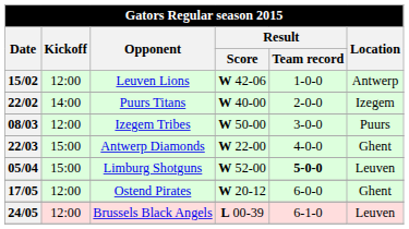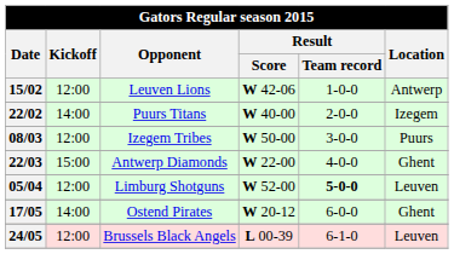 <table class="wikitable" align="center" style="font-size: 95%;">
 <tr>
 <th style="background-color:black; color:white" colspan=6>Gators Regular season 2015</th>
 </tr>
 <tr>
 <th rowspan="2">Date</th>
 <th rowspan="2">Kickoff</th>
 <th rowspan="2">Opponent</th>
 <th colspan="2">Result</th>
 <th rowspan="2">Location</th>
 </tr>
 <tr>
 <th>Score</th>
 <th>Team record</th>
 </tr>
 <tr style="background: #ddffdd;">
 <th align="center">15/02</th>
 <td align="center">12:00</td>
 <td align="center"><a href='#'>Leuven Lions</a></td>
 <td align="center"><strong>W</strong> 42-06</td>
 <td align="center">1-0-0</td>
 <td align="center">Antwerp</td>
 </tr>
 <tr>
 </tr>
 <tr style="background: #ddffdd;">
 <th align="center">22/02</th>
 <td align="center">14:00</td>
 <td align="center"><a href='#'>Puurs Titans</a></td>
 <td align="center"><strong>W</strong> 40-00</td>
 <td align="center">2-0-0</td>
 <td align="center">Izegem</td>
 </tr>
 <tr>
 </tr>
 <tr style="background: #ddffdd;">
 <th align="center">08/03</th>
 <td align="center">12:00</td>
 <td align="center"><a href='#'>Izegem Tribes</a></td>
 <td align="center"><strong>W</strong> 50-00</td>
 <td align="center">3-0-0</td>
 <td align="center">Puurs</td>
 </tr>
 <tr>
 </tr>
 <tr style="background: #ddffdd;">
 <th align="center">22/03</th>
 <td align="center">15:00</td>
 <td align="center"><a href='#'>Antwerp Diamonds</a></td>
 <td align="center"><strong>W</strong> 22-00</td>
 <td align="center">4-0-0</td>
 <td align="center">Ghent</td>
 </tr>
 <tr>
 </tr>
 <tr style="background: #ddffdd;">
 <th align="center">05/04</th>
-<td align="center">15:00</td>
+<td align="center">12:00</td>
 <td align="center"><a href='#'>Limburg Shotguns</a></td>
 <td align="center"><strong>W</strong> 52-00</td>
 <td align="center"><strong>5-0-0</strong></td>
 <td align="center">Leuven</td>
 </tr>
 <tr>
 </tr>
 <tr style="background: #ddffdd;">
 <th align="center">17/05</th>
-<td align="center">12:00</td>
+<td align="center">14:00</td>
 <td align="center"><a href='#'>Ostend Pirates</a></td>
 <td align="center"><strong>W</strong> 20-12</td>
 <td align="center">6-0-0</td>
 <td align="center">Ghent</td>
 </tr>
 <tr>
 </tr>
 <tr style="background: #ffdddd;">
 <th align="center">24/05</th>
 <td align="center">12:00</td>
 <td align="center"><a href='#'>Brussels Black Angels</a></td>
 <td align="center"><strong>L</strong> 00-39</td>
 <td align="center">6-1-0</td>
 <td align="center">Leuven</td>
 </tr>
 <tr>
 </tr>
 </table>
